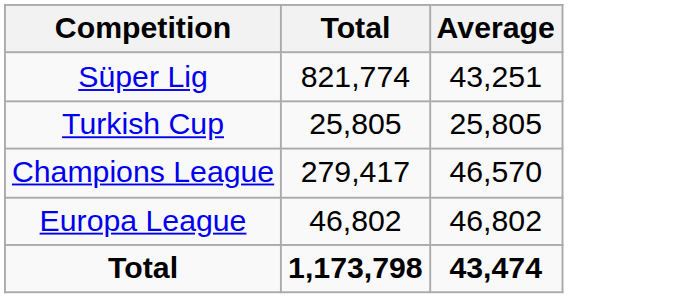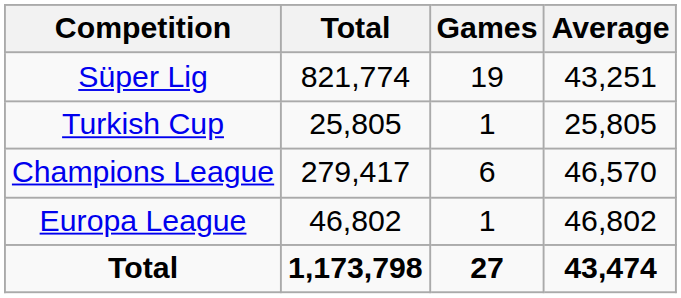 <table class="wikitable" style="text-align: center">
 <tr>
 <th>Competition</th>
 <th>Total</th>
+<th>Games</th>
 <th>Average</th>
 </tr>
 <tr>
 <td><a href='#'>Süper Lig</a></td>
 <td>821,774</td>
+<td>19</td>
 <td>43,251</td>
 </tr>
 <tr>
 <td><a href='#'>Turkish Cup</a></td>
 <td>25,805</td>
+<td>1</td>
 <td>25,805</td>
 </tr>
 <tr>
 <td><a href='#'>Champions League</a></td>
 <td>279,417</td>
+<td>6</td>
 <td>46,570</td>
 </tr>
 <tr>
 <td><a href='#'>Europa League</a></td>
 <td>46,802</td>
+<td>1</td>
 <td>46,802</td>
 </tr>
 <tr>
 <td><strong>Total</strong></td>
 <td><strong>1,173,798</strong></td>
+<td><strong>27</strong></td>
 <td><strong>43,474</strong></td>
 </tr>
 </table>
